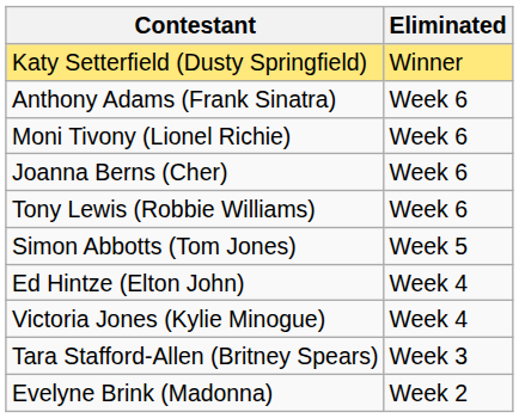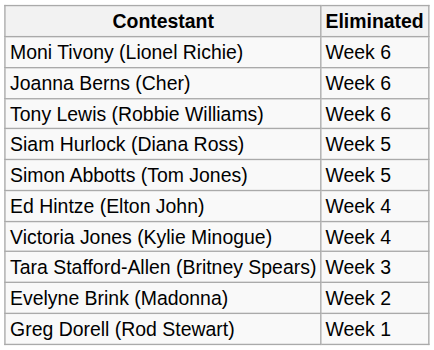 <table class="wikitable infobox" style="font-size:90%; margin-left:1em; border:1px solid #999">
 <tr>
 <th>Contestant</th>
 <th>Eliminated</th>
-</tr>
-<tr>
-<td bgcolor="#FFE87C">Katy Setterfield (Dusty Springfield)</td>
-<td bgcolor="#FFE87C">Winner</td>
-</tr>
-<tr>
-<td>Anthony Adams (Frank Sinatra)</td>
-<td>Week 6</td>
 </tr>
 <tr>
 <td>Moni Tivony (Lionel Richie)</td>
 <td>Week 6</td>
 </tr>
 <tr>
 <td>Joanna Berns (Cher)</td>
 <td>Week 6</td>
 </tr>
 <tr>
 <td>Tony Lewis (Robbie Williams)</td>
 <td>Week 6</td>
+</tr>
+<tr>
+<td>Siam Hurlock (Diana Ross)</td>
+<td>Week 5</td>
 </tr>
 <tr>
 <td>Simon Abbotts (Tom Jones)</td>
 <td>Week 5</td>
 </tr>
 <tr>
 <td>Ed Hintze (Elton John)</td>
 <td>Week 4</td>
 </tr>
 <tr>
 <td>Victoria Jones (Kylie Minogue)</td>
 <td>Week 4</td>
 </tr>
 <tr>
 <td>Tara Stafford-Allen (Britney Spears)</td>
 <td>Week 3</td>
 </tr>
 <tr>
 <td>Evelyne Brink (Madonna)</td>
 <td>Week 2</td>
 </tr>
+<tr>
+<td>Greg Dorell (Rod Stewart)</td>
+<td>Week 1</td>
+</tr>
 </table>
